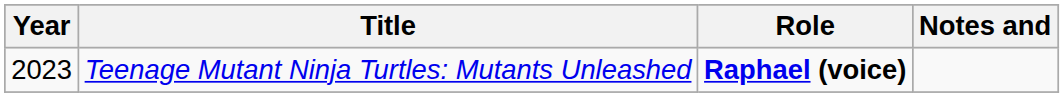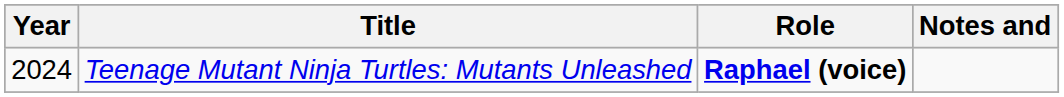 <table class="wikitable">
 <tr style="background:#ccc; text-align:center;">
 <th>Year</th>
 <th>Title</th>
 <th>Role</th>
 <th>Notes and </th>
 </tr>
 <tr>
-<td>2023</td>
+<td>2024</td>
 <td><em><a href='#'>Teenage Mutant Ninja Turtles: Mutants Unleashed</a></em></td>
 <td><strong><a href='#'>Raphael</a> (voice)</strong></td>
 <td></td>
 </tr>
 </table>
